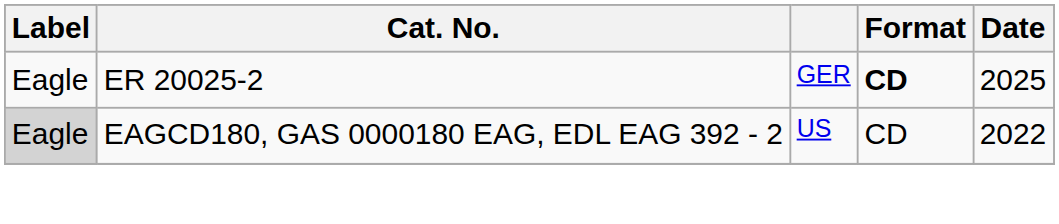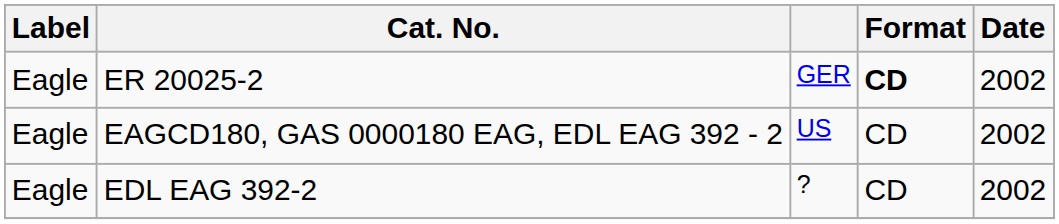 <table class="wikitable">
 <tr>
 <th>Label</th>
 <th>Cat. No.</th>
 <th></th>
 <th>Format</th>
 <th>Date</th>
 </tr>
 <tr>
 <td>Eagle</td>
 <td>ER 20025-2</td>
 <td><sup><a href='#'>GER</a></sup></td>
 <td><strong>CD</strong></td>
-<td>2025</td>
+<td>2002</td>
 </tr>
 <tr>
-<td style="background: lightgrey;">Eagle</td>
+<td>Eagle</td>
 <td>EAGCD180, GAS 0000180 EAG, EDL EAG 392 - 2</td>
 <td><sup><a href='#'>US</a></sup></td>
 <td>CD</td>
-<td>2022</td>
+<td>2002</td>
+</tr>
+<tr>
+<td>Eagle</td>
+<td>EDL EAG 392-2</td>
+<td><sup>?</sup></td>
+<td>CD</td>
+<td>2002</td>
 </tr>
 <tr>
 </tr>
 </table>
